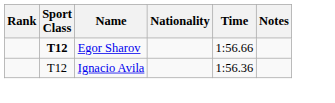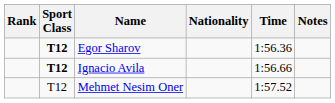 <table class="wikitable sortable" style="text-align:center">
 <tr>
 <th>Rank</th>
 <th>Sport<br>Class</th>
 <th>Name</th>
 <th>Nationality</th>
 <th>Time</th>
 <th>Notes</th>
 </tr>
 <tr>
 <td></td>
 <td><strong>T12</strong></td>
 <td align=left><a href='#'>Egor Sharov</a></td>
 <td align=left></td>
+<td>1:56.36</td>
+<td></td>
+</tr>
+<tr>
+<td></td>
+<td><strong>T12</strong></td>
+<td align=left><a href='#'>Ignacio Avila</a></td>
+<td align=left></td>
 <td>1:56.66</td>
 <td></td>
 </tr>
 <tr>
 <td></td>
 <td>T12</td>
-<td align=left><a href='#'>Ignacio Avila</a></td>
+<td align=left><a href='#'>Mehmet Nesim Oner</a></td>
 <td align=left></td>
-<td>1:56.36</td>
+<td>1:57.52</td>
 <td></td>
 </tr>
 </table>
